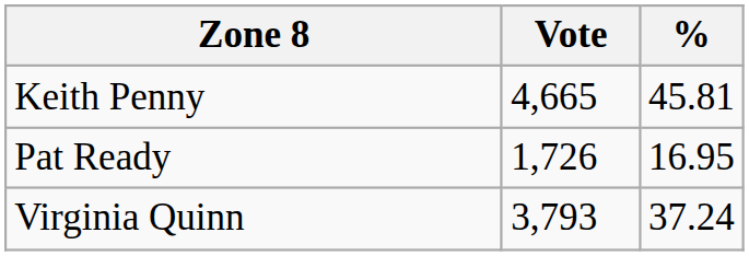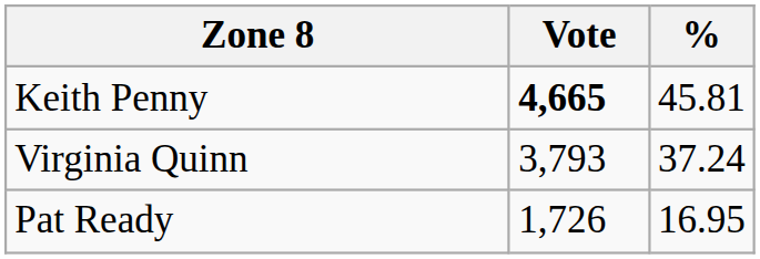 <table class="wikitable">
 <tr>
 <th width="200px">Zone 8</th>
 <th width="50px">Vote</th>
 <th width="30px">%</th>
 </tr>
 <tr>
 <td>Keith Penny</td>
-<td>4,665</td>
+<td><strong>4,665</strong></td>
 <td>45.81</td>
+</tr>
+<tr>
+<td>Virginia Quinn</td>
+<td>3,793</td>
+<td>37.24</td>
 </tr>
 <tr>
 <td>Pat Ready</td>
 <td>1,726</td>
 <td>16.95</td>
 </tr>
-<tr>
-<td>Virginia Quinn</td>
-<td>3,793</td>
-<td>37.24</td>
-</tr>
 </table>
